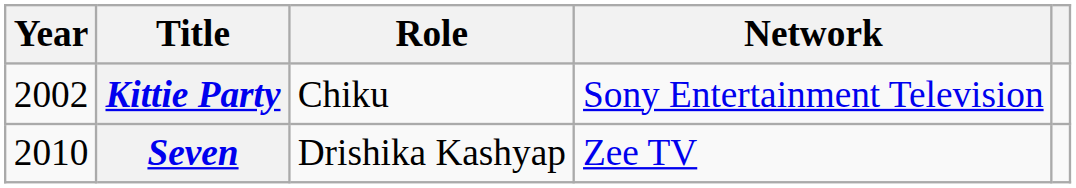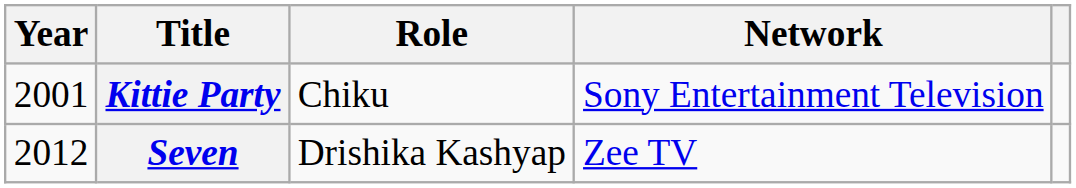 <table class="wikitable sortable plainrowheaders">
 <tr>
 <th scope="col">Year</th>
 <th scope="col">Title</th>
 <th scope="col">Role</th>
 <th scope="col">Network</th>
 <th scope="col" class="unsortable"></th>
 </tr>
 <tr>
-<td>2002</td>
+<td>2001</td>
 <th scope="row"><em><a href='#'>Kittie Party</a></em></th>
 <td>Chiku</td>
 <td><a href='#'>Sony Entertainment Television</a></td>
 <td></td>
 </tr>
 <tr>
-<td>2010</td>
+<td>2012</td>
 <th scope="row"><em><a href='#'>Seven</a></em></th>
 <td>Drishika Kashyap</td>
 <td><a href='#'>Zee TV</a></td>
 <td></td>
 </tr>
 </table>
